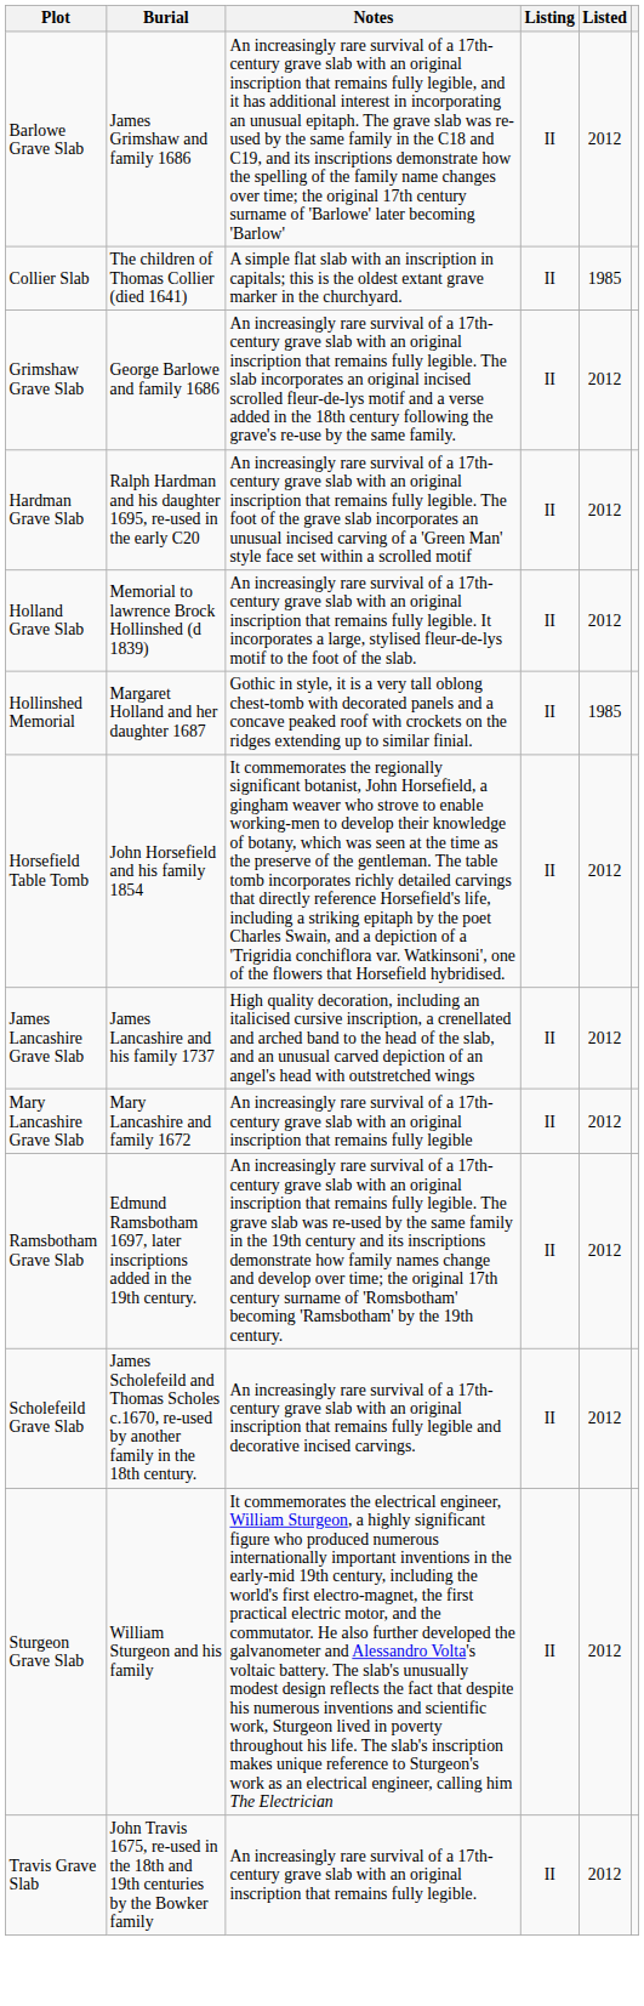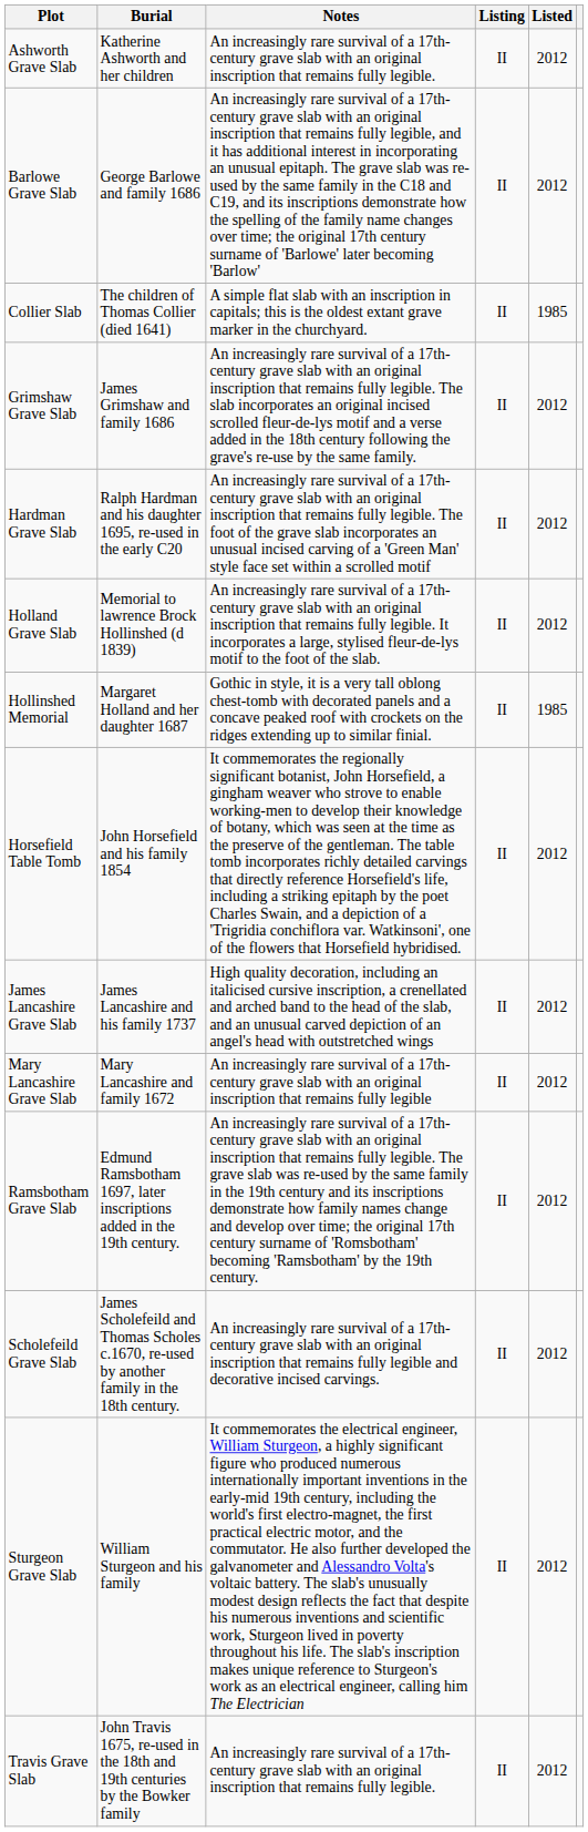 <table class="wikitable">
 <tr>
 <th>Plot</th>
 <th>Burial</th>
 <th>Notes</th>
 <th>Listing</th>
 <th>Listed</th>
 <th></th>
 </tr>
 <tr>
+<td>Ashworth Grave Slab</td>
+<td>Katherine Ashworth and her children</td>
+<td>An increasingly rare survival of a 17th-century grave slab with an original inscription that remains fully legible.</td>
+<td align=center>II</td>
+<td align=center>2012</td>
+<td align=center></td>
+</tr>
+<tr>
 <td>Barlowe Grave Slab</td>
-<td>James Grimshaw and family 1686</td>
+<td>George Barlowe and family 1686</td>
 <td>An increasingly rare survival of a 17th-century grave slab with an original inscription that remains fully legible, and it has additional interest in incorporating an unusual epitaph. The grave slab was re-used by the same family in the C18 and C19, and its inscriptions demonstrate how the spelling of the family name changes over time; the original 17th century surname of 'Barlowe' later becoming 'Barlow'</td>
 <td align=center>II</td>
 <td align=center>2012</td>
 <td align=center></td>
 </tr>
 <tr>
 <td>Collier Slab</td>
 <td>The children of Thomas Collier (died 1641)</td>
 <td>A simple flat slab with an inscription in capitals; this is the oldest extant grave marker in the churchyard.</td>
 <td align=center>II</td>
 <td align=center>1985</td>
 <td align=center></td>
 </tr>
 <tr>
 <td>Grimshaw Grave Slab</td>
-<td>George Barlowe and family 1686</td>
+<td>James Grimshaw and family 1686</td>
 <td>An increasingly rare survival of a 17th-century grave slab with an original inscription that remains fully legible. The slab incorporates an original incised scrolled fleur-de-lys motif and a verse added in the 18th century following the grave's re-use by the same family.</td>
 <td align=center>II</td>
 <td align=center>2012</td>
 <td align=center></td>
 </tr>
 <tr>
 <td>Hardman Grave Slab</td>
 <td>Ralph Hardman and his daughter 1695, re-used in the early C20</td>
 <td>An increasingly rare survival of a 17th-century grave slab with an original inscription that remains fully legible. The foot of the grave slab incorporates an unusual incised carving of a 'Green Man' style face set within a scrolled motif</td>
 <td align=center>II</td>
 <td align=center>2012</td>
 <td align=center></td>
 </tr>
 <tr>
 <td>Holland Grave Slab</td>
 <td>Memorial to lawrence Brock Hollinshed (d 1839)</td>
 <td>An increasingly rare survival of a 17th-century grave slab with an original inscription that remains fully legible. It incorporates a large, stylised fleur-de-lys motif to the foot of the slab.</td>
 <td align=center>II</td>
 <td align=center>2012</td>
 <td align=center></td>
 </tr>
 <tr>
 <td>Hollinshed Memorial</td>
 <td>Margaret Holland and her daughter 1687</td>
 <td>Gothic in style, it is a very tall oblong chest-tomb with decorated panels and a concave peaked roof with crockets on the ridges extending up to similar finial.</td>
 <td align=center>II</td>
 <td align=center>1985</td>
 <td align=center></td>
 </tr>
 <tr>
 <td>Horsefield Table Tomb</td>
 <td>John Horsefield and his family 1854</td>
 <td>It commemorates the regionally significant botanist, John Horsefield, a gingham weaver who strove to enable working-men to develop their knowledge of botany, which was seen at the time as the preserve of the gentleman. The table tomb incorporates richly detailed carvings that directly reference Horsefield's life, including a striking epitaph by the poet Charles Swain, and a depiction of a 'Trigridia conchiflora var. Watkinsoni', one of the flowers that Horsefield hybridised.</td>
 <td align=center>II</td>
 <td align=center>2012</td>
 <td align=center></td>
 </tr>
 <tr>
 <td>James Lancashire Grave Slab</td>
 <td>James Lancashire and his family 1737</td>
 <td>High quality decoration, including an italicised cursive inscription, a crenellated and arched band to the head of the slab, and an unusual carved depiction of an angel's head with outstretched wings</td>
 <td align=center>II</td>
 <td align=center>2012</td>
 <td align=center></td>
 </tr>
 <tr>
 <td>Mary Lancashire Grave Slab</td>
 <td>Mary Lancashire and family 1672</td>
 <td>An increasingly rare survival of a 17th-century grave slab with an original inscription that remains fully legible</td>
 <td align=center>II</td>
 <td align=center>2012</td>
 <td align=center></td>
 </tr>
 <tr>
 <td>Ramsbotham Grave Slab</td>
 <td>Edmund Ramsbotham 1697, later inscriptions added in the 19th century.</td>
 <td>An increasingly rare survival of a 17th-century grave slab with an original inscription that remains fully legible. The grave slab was re-used by the same family in the 19th century and its inscriptions demonstrate how family names change and develop over time; the original 17th century surname of 'Romsbotham' becoming 'Ramsbotham' by the 19th century.</td>
 <td align=center>II</td>
 <td align=center>2012</td>
 <td align=center></td>
 </tr>
 <tr>
 <td>Scholefeild Grave Slab</td>
 <td>James Scholefeild and Thomas Scholes c.1670, re-used by another family in the 18th century.</td>
 <td>An increasingly rare survival of a 17th-century grave slab with an original inscription that remains fully legible and decorative incised carvings.</td>
 <td align=center>II</td>
 <td align=center>2012</td>
 <td align=center></td>
 </tr>
 <tr>
 <td>Sturgeon Grave Slab</td>
 <td>William Sturgeon and his family</td>
 <td>It commemorates the electrical engineer, <a href='#'>William Sturgeon</a>, a highly significant figure who produced numerous internationally important inventions in the early-mid 19th century, including the world's first electro-magnet, the first practical electric motor, and the commutator. He also further developed the galvanometer and <a href='#'>Alessandro Volta</a>'s voltaic battery. The slab's unusually modest design reflects the fact that despite his numerous inventions and scientific work, Sturgeon lived in poverty throughout his life. The slab's inscription makes unique reference to Sturgeon's work as an electrical engineer, calling him <em>The Electrician</em></td>
 <td align=center>II</td>
 <td align=center>2012</td>
 <td align=center></td>
 </tr>
 <tr>
 <td>Travis Grave Slab</td>
 <td>John Travis 1675, re-used in the 18th and 19th centuries by the Bowker family</td>
 <td>An increasingly rare survival of a 17th-century grave slab with an original inscription that remains fully legible.</td>
 <td align=center>II</td>
 <td align=center>2012</td>
 <td align=center></td>
 </tr>
 </table>
